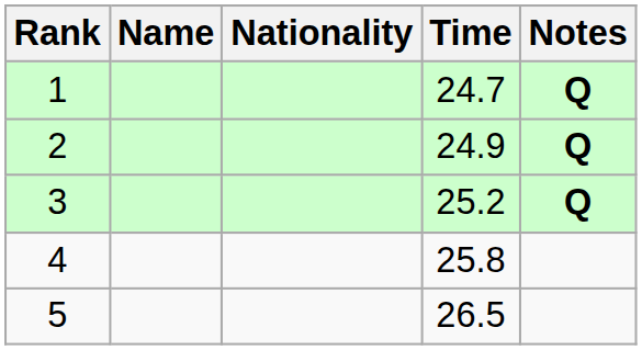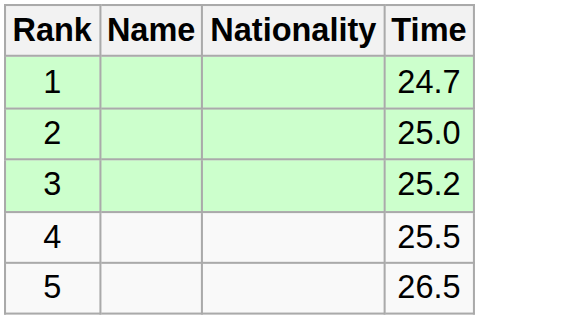 <table class="wikitable sortable" style="text-align:center">
 <tr>
 <th>Rank</th>
 <th>Name</th>
 <th>Nationality</th>
 <th>Time</th>
-<th>Notes</th>
 </tr>
 <tr bgcolor=ccffcc>
 <td>1</td>
 <td align=left></td>
 <td align=left></td>
 <td>24.7</td>
-<td><strong>Q</strong></td>
 </tr>
 <tr bgcolor=ccffcc>
 <td>2</td>
 <td align=left></td>
 <td align=left></td>
-<td>24.9</td>
-<td><strong>Q</strong></td>
+<td>25.0</td>
 </tr>
 <tr bgcolor=ccffcc>
 <td>3</td>
 <td align=left></td>
 <td align=left></td>
 <td>25.2</td>
-<td><strong>Q</strong></td>
 </tr>
 <tr>
 <td>4</td>
 <td align=left></td>
 <td align=left></td>
-<td>25.8</td>
-<td></td>
+<td>25.5</td>
 </tr>
 <tr>
 <td>5</td>
 <td align=left></td>
 <td align=left></td>
 <td>26.5</td>
-<td></td>
 </tr>
 </table>
